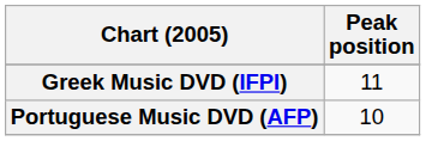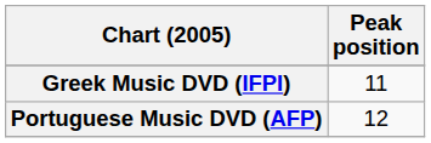 <table class="wikitable sortable plainrowheaders" style="text-align:center">
 <tr>
 <th scope="col">Chart (2005)</th>
 <th scope="col">Peak<br>position</th>
 </tr>
 <tr>
 </tr>
 <tr>
 </tr>
 <tr>
 <th scope="row">Greek Music DVD (<a href='#'>IFPI</a>)</th>
 <td>11</td>
 </tr>
 <tr>
 <th scope="row">Portuguese Music DVD (<a href='#'>AFP</a>)</th>
-<td>10</td>
+<td>12</td>
 </tr>
 <tr>
 </tr>
 </table>
